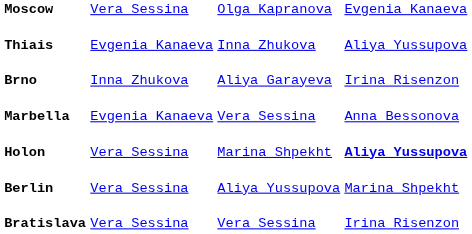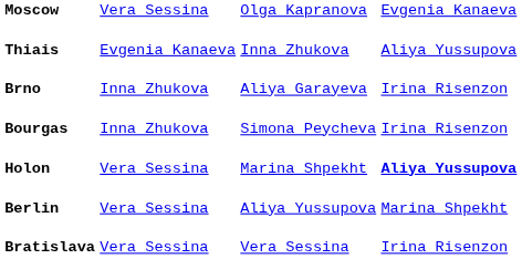 <table>
 <tr>
 <th scope=row style="text-align:left">Moscow</th>
 <td style="height:30px;"> <a href='#'>Vera Sessina</a></td>
 <td style="height:30px;"> <a href='#'>Olga Kapranova</a></td>
 <td style="height:30px;"> <a href='#'>Evgenia Kanaeva</a></td>
 </tr>
 <tr>
 <th scope=row style="text-align:left">Thiais</th>
 <td style="height:30px;"> <a href='#'>Evgenia Kanaeva</a></td>
 <td style="height:30px;"> <a href='#'>Inna Zhukova</a></td>
 <td style="height:30px;"> <a href='#'>Aliya Yussupova</a></td>
 </tr>
 <tr>
 <th scope=row style="text-align:left">Brno</th>
 <td style="height:30px;"> <a href='#'>Inna Zhukova</a></td>
 <td style="height:30px;"> <a href='#'>Aliya Garayeva</a></td>
 <td style="height:30px;"> <a href='#'>Irina Risenzon</a></td>
 </tr>
 <tr>
-<th scope=row style="text-align:left">Marbella</th>
-<td style="height:30px;"> <a href='#'>Evgenia Kanaeva</a></td>
-<td style="height:30px;"> <a href='#'>Vera Sessina</a></td>
-<td style="height:30px;"> <a href='#'>Anna Bessonova</a></td>
+<th scope=row style="text-align:left">Bourgas</th>
+<td style="height:30px;"> <a href='#'>Inna Zhukova</a></td>
+<td style="height:30px;"> <a href='#'>Simona Peycheva</a></td>
+<td style="height:30px;"> <a href='#'>Irina Risenzon</a></td>
 </tr>
 <tr>
 <th scope=row style="text-align:left">Holon</th>
 <td style="height:30px;"> <a href='#'>Vera Sessina</a></td>
 <td style="height:30px;"> <a href='#'>Marina Shpekht</a></td>
 <td style="height:30px;"><strong> <a href='#'>Aliya Yussupova</a></strong></td>
 </tr>
 <tr>
 <th scope=row style="text-align:left">Berlin</th>
 <td style="height:30px;"> <a href='#'>Vera Sessina</a></td>
 <td style="height:30px;"> <a href='#'>Aliya Yussupova</a></td>
 <td style="height:30px;"> <a href='#'>Marina Shpekht</a></td>
 </tr>
 <tr>
 <th scope=row style="text-align:left">Bratislava</th>
 <td style="height:30px;"> <a href='#'>Vera Sessina</a></td>
 <td style="height:30px;"> <a href='#'>Vera Sessina</a></td>
 <td style="height:30px;"> <a href='#'>Irina Risenzon</a></td>
 </tr>
 <tr>
 </tr>
 </table>
